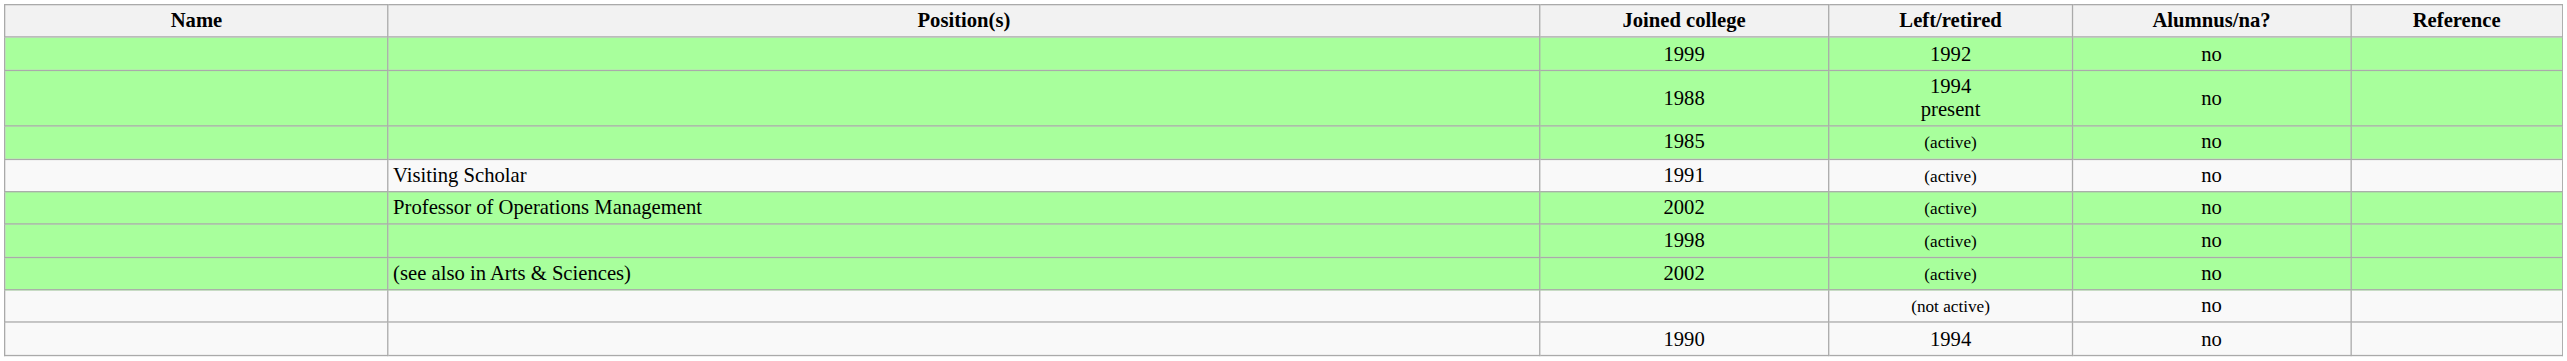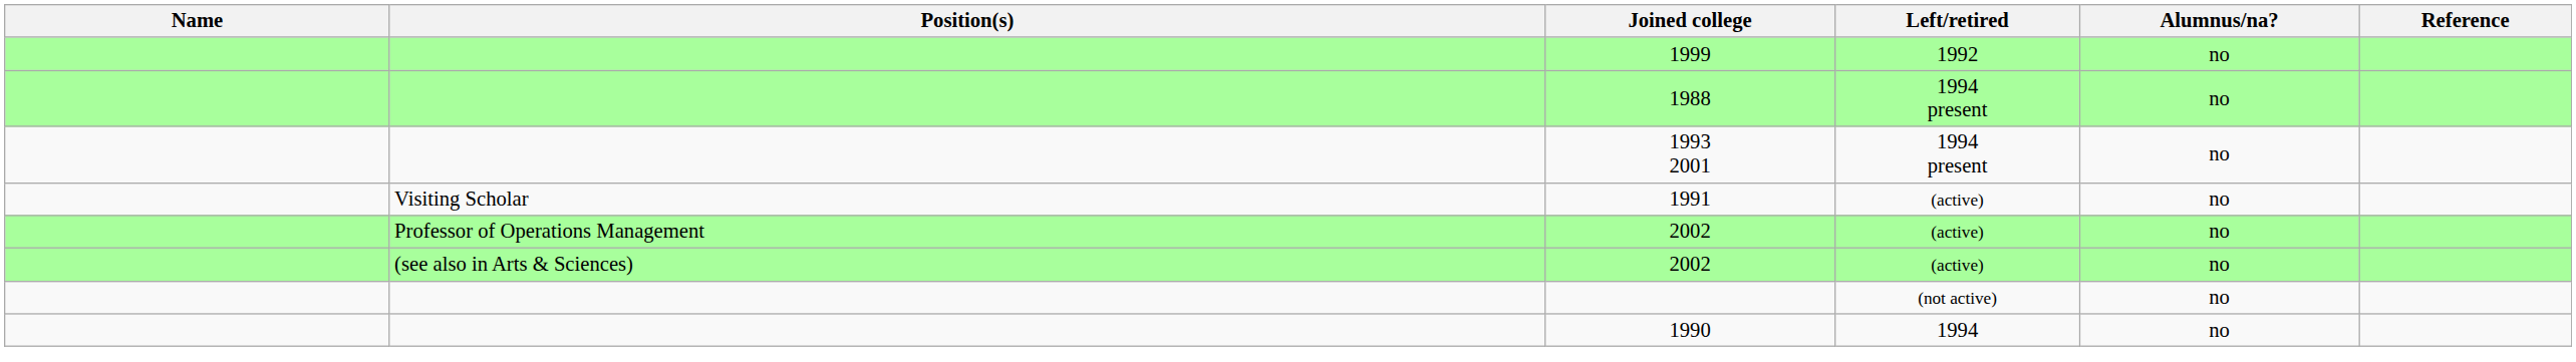 <table class="wikitable sortable" style="width:100%">
 <tr>
 <th width="15%">Name</th>
 <th width="45%">Position(s)</th>
 <th width="*">Joined college</th>
 <th width="*">Left/retired</th>
 <th width="*">Alumnus/na?</th>
 <th width="*" class="unsortable">Reference</th>
 </tr>
 <tr style="background:#A8FF9C">
 <td></td>
 <td></td>
 <td style="text-align:center">1999</td>
 <td style="text-align:center">1992</td>
 <td style="text-align:center">no</td>
 <td style="text-align:center"></td>
 </tr>
 <tr style="background:#A8FF9C">
 <td></td>
 <td></td>
 <td style="text-align:center">1988</td>
 <td style="text-align:center">1994<br>present</td>
 <td style="text-align:center">no</td>
 <td style="text-align:center"></td>
 </tr>
-<tr style="background:#A8FF9C">
+<tr>
 <td></td>
 <td></td>
-<td style="text-align:center">1985</td>
-<td style="text-align:center"><small>(active)</small></td>
+<td style="text-align:center">1993<br>2001</td>
+<td style="text-align:center">1994<br>present</td>
 <td style="text-align:center">no</td>
 <td style="text-align:center"></td>
 </tr>
 <tr>
 <td></td>
 <td>Visiting Scholar</td>
 <td style="text-align:center">1991</td>
 <td style="text-align:center"><small>(active)</small></td>
 <td style="text-align:center">no</td>
 <td style="text-align:center"></td>
 </tr>
 <tr style="background:#A8FF9C">
 <td></td>
 <td>Professor of Operations Management</td>
 <td style="text-align:center">2002</td>
-<td style="text-align:center"><small>(active)</small></td>
-<td style="text-align:center">no</td>
-<td style="text-align:center"></td>
-</tr>
-<tr style="background:#A8FF9C">
-<td></td>
-<td></td>
-<td style="text-align:center">1998</td>
 <td style="text-align:center"><small>(active)</small></td>
 <td style="text-align:center">no</td>
 <td style="text-align:center"></td>
 </tr>
 <tr style="background:#A8FF9C">
 <td></td>
 <td> (see also in Arts & Sciences)</td>
 <td style="text-align:center">2002</td>
 <td style="text-align:center"><small>(active)</small></td>
 <td style="text-align:center">no</td>
 <td style="text-align:center"></td>
 </tr>
 <tr>
 <td></td>
 <td></td>
 <td style="text-align:center"></td>
 <td style="text-align:center"><small>(not active)</small></td>
 <td style="text-align:center">no</td>
 <td style="text-align:center"></td>
 </tr>
 <tr>
 <td></td>
 <td></td>
 <td style="text-align:center">1990</td>
 <td style="text-align:center">1994</td>
 <td style="text-align:center">no</td>
 <td style="text-align:center"></td>
 </tr>
 </table>
